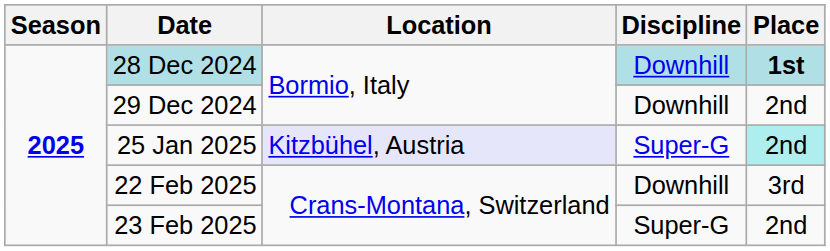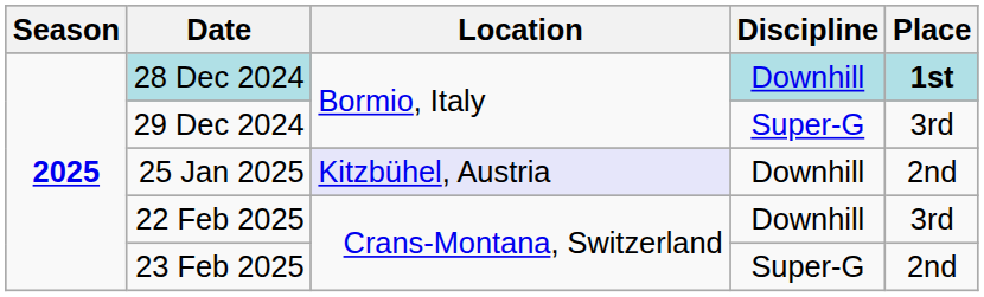 <table class="wikitable" style="text-align:center; font-size:95%;">
 <tr>
 <th>Season</th>
 <th>Date</th>
 <th>Location</th>
 <th>Discipline</th>
 <th>Place</th>
 </tr>
 <tr>
 <td rowspan=5><strong><a href='#'>2025</a></strong></td>
 <td align=right bgcolor="#BOEOE6">28 Dec 2024</td>
 <td rowspan=2 style=text-align:left> <a href='#'>Bormio</a>, Italy</td>
 <td bgcolor="#BOEOE6"><a href='#'>Downhill</a></td>
 <td bgcolor="#BOEOE6"><strong>1st</strong></td>
 </tr>
 <tr>
 <td align=right>29 Dec 2024</td>
-<td>Downhill</td>
-<td>2nd</td>
+<td><a href='#'>Super-G</a></td>
+<td>3rd</td>
 </tr>
 <tr>
 <td align=right>25 Jan 2025</td>
 <td align=left style="background: lavender;"> <a href='#'>Kitzbühel</a>, Austria</td>
-<td><a href='#'>Super-G</a></td>
-<td style="background: paleturquoise;">2nd</td>
+<td>Downhill</td>
+<td>2nd</td>
 </tr>
 <tr>
 <td align=right>22 Feb 2025</td>
 <td align=left rowspan=2>   <a href='#'>Crans-Montana</a>, Switzerland</td>
 <td>Downhill</td>
 <td>3rd</td>
 </tr>
 <tr>
 <td align=right>23 Feb 2025</td>
 <td>Super-G</td>
 <td>2nd</td>
 </tr>
 </table>
